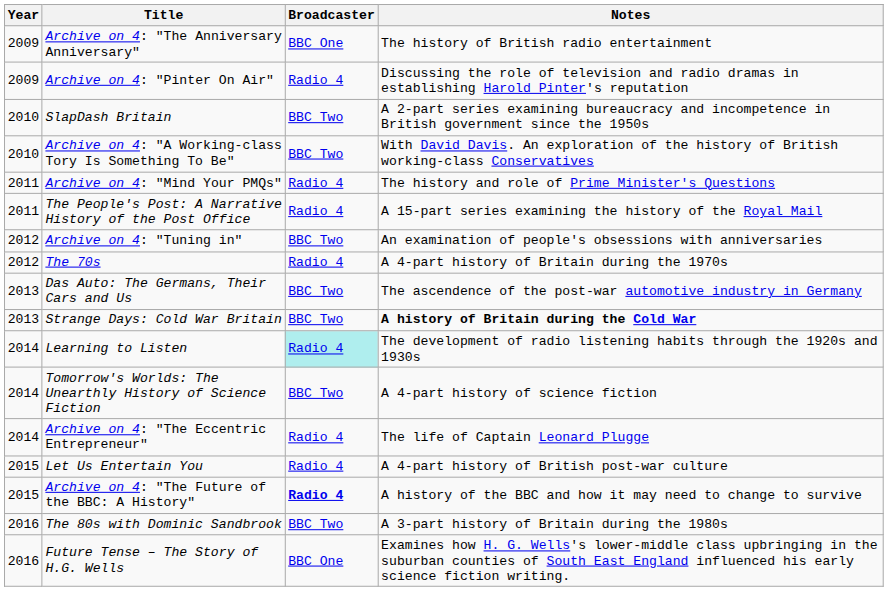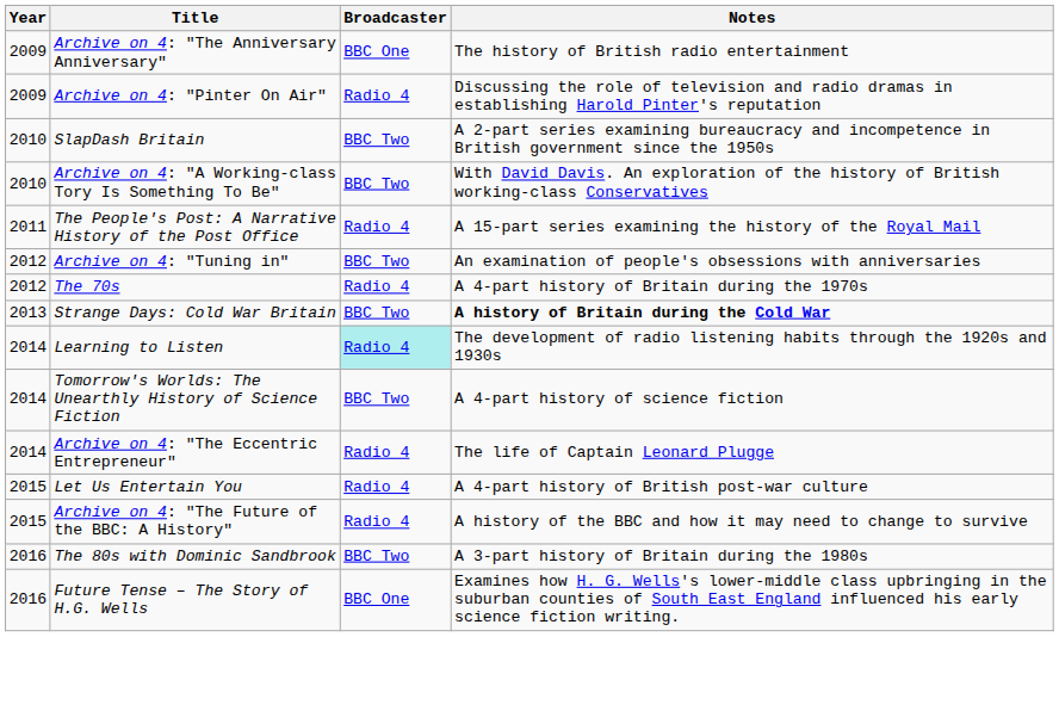 <table class="wikitable sortable">
 <tr>
 <th>Year</th>
 <th>Title</th>
 <th>Broadcaster</th>
 <th class="unsortable">Notes</th>
 </tr>
 <tr>
 <td>2009</td>
 <td><em><a href='#'>Archive on 4</a></em>: "The Anniversary Anniversary"</td>
 <td><a href='#'>BBC One</a></td>
 <td>The history of British radio entertainment</td>
 </tr>
 <tr>
 <td>2009</td>
 <td><em><a href='#'>Archive on 4</a></em>: "Pinter On Air"</td>
 <td><a href='#'>Radio 4</a></td>
 <td>Discussing the role of television and radio dramas in establishing <a href='#'>Harold Pinter</a>'s reputation</td>
 </tr>
 <tr>
 <td>2010</td>
 <td><em>SlapDash Britain</em></td>
 <td><a href='#'>BBC Two</a></td>
 <td>A 2-part series examining bureaucracy and incompetence in British government since the 1950s</td>
 </tr>
 <tr>
 <td>2010</td>
 <td><em><a href='#'>Archive on 4</a></em>: "A Working-class Tory Is Something To Be"</td>
 <td><a href='#'>BBC Two</a></td>
 <td>With <a href='#'>David Davis</a>. An exploration of the history of British working-class <a href='#'>Conservatives</a></td>
 </tr>
 <tr>
 <td>2011</td>
-<td><em><a href='#'>Archive on 4</a></em>: "Mind Your PMQs"</td>
-<td><a href='#'>Radio 4</a></td>
-<td>The history and role of <a href='#'>Prime Minister's Questions</a></td>
-</tr>
-<tr>
-<td>2011</td>
 <td><em>The People's Post: A Narrative History of the Post Office</em></td>
 <td><a href='#'>Radio 4</a></td>
 <td>A 15-part series examining the history of the <a href='#'>Royal Mail</a></td>
 </tr>
 <tr>
 <td>2012</td>
 <td><em><a href='#'>Archive on 4</a></em>: "Tuning in"</td>
 <td><a href='#'>BBC Two</a></td>
 <td>An examination of people's obsessions with anniversaries</td>
 </tr>
 <tr>
 <td>2012</td>
 <td><em><a href='#'>The 70s</a></em></td>
 <td><a href='#'>Radio 4</a></td>
 <td>A 4-part history of Britain during the 1970s</td>
-</tr>
-<tr>
-<td>2013</td>
-<td><em>Das Auto: The Germans, Their Cars and Us</em></td>
-<td><a href='#'>BBC Two</a></td>
-<td>The ascendence of the post-war <a href='#'>automotive industry in Germany</a></td>
 </tr>
 <tr>
 <td>2013</td>
 <td><em>Strange Days: Cold War Britain</em></td>
 <td><a href='#'>BBC Two</a></td>
 <td><strong>A history of Britain during the <a href='#'>Cold War</a></strong></td>
 </tr>
 <tr>
 <td>2014</td>
 <td><em>Learning to Listen</em></td>
 <td style="background: paleturquoise;"><a href='#'>Radio 4</a></td>
 <td>The development of radio listening habits through the 1920s and 1930s</td>
 </tr>
 <tr>
 <td>2014</td>
 <td><em>Tomorrow's Worlds: The Unearthly History of Science Fiction</em></td>
 <td><a href='#'>BBC Two</a></td>
 <td>A 4-part history of science fiction</td>
 </tr>
 <tr>
 <td>2014</td>
 <td><em><a href='#'>Archive on 4</a></em>: "The Eccentric Entrepreneur"</td>
 <td><a href='#'>Radio 4</a></td>
 <td>The life of Captain <a href='#'>Leonard Plugge</a></td>
 </tr>
 <tr>
 <td>2015</td>
 <td><em>Let Us Entertain You</em></td>
 <td><a href='#'>Radio 4</a></td>
 <td>A 4-part history of British post-war culture</td>
 </tr>
 <tr>
 <td>2015</td>
 <td><em><a href='#'>Archive on 4</a></em>: "The Future of the BBC: A History"</td>
-<td><strong><a href='#'>Radio 4</a></strong></td>
+<td><a href='#'>Radio 4</a></td>
 <td>A history of the BBC and how it may need to change to survive</td>
 </tr>
 <tr>
 <td>2016</td>
 <td><em>The 80s with Dominic Sandbrook</em></td>
 <td><a href='#'>BBC Two</a></td>
 <td>A 3-part history of Britain during the 1980s</td>
 </tr>
 <tr>
 <td>2016</td>
 <td><em>Future Tense – The Story of H.G. Wells</em></td>
 <td><a href='#'>BBC One</a></td>
 <td>Examines how <a href='#'>H. G. Wells</a>'s lower-middle class upbringing in the suburban counties of <a href='#'>South East England</a> influenced his early science fiction writing.</td>
 </tr>
 </table>
